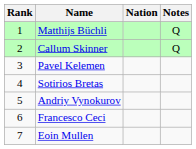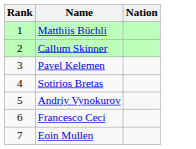 <table class="wikitable sortable" style="text-align:center">
 <tr>
 <th>Rank</th>
 <th>Name</th>
 <th>Nation</th>
-<th>Notes</th>
 </tr>
 <tr bgcolor=bbffbb>
 <td>1</td>
 <td align=left><a href='#'>Matthijs Büchli</a></td>
 <td align=left></td>
-<td>Q</td>
 </tr>
 <tr bgcolor=bbffbb>
 <td>2</td>
 <td align=left><a href='#'>Callum Skinner</a></td>
 <td align=left></td>
-<td>Q</td>
 </tr>
 <tr>
 <td>3</td>
 <td align=left><a href='#'>Pavel Kelemen</a></td>
 <td align=left></td>
-<td></td>
 </tr>
 <tr>
 <td>4</td>
 <td align=left><a href='#'>Sotirios Bretas</a></td>
 <td align=left></td>
-<td></td>
 </tr>
 <tr>
 <td>5</td>
 <td align=left><a href='#'>Andriy Vynokurov</a></td>
 <td align=left></td>
-<td></td>
 </tr>
 <tr>
 <td>6</td>
 <td align=left><a href='#'>Francesco Ceci</a></td>
 <td align=left></td>
-<td></td>
 </tr>
 <tr>
 <td>7</td>
 <td align=left><a href='#'>Eoin Mullen</a></td>
 <td align=left></td>
-<td></td>
 </tr>
 </table>
